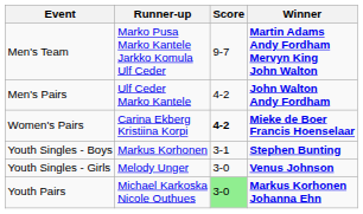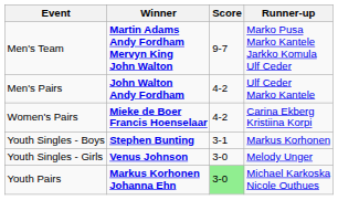 <table class="wikitable">
 <tr>
 <th>Event</th>
+<th>Winner</th>
+<th>Score</th>
 <th>Runner-up</th>
-<th>Score</th>
-<th>Winner</th>
 </tr>
 <tr>
 <td>Men's Team</td>
+<td> <strong><a href='#'>Martin Adams</a><br><a href='#'>Andy Fordham</a><br><a href='#'>Mervyn King</a><br><a href='#'>John Walton</a></strong></td>
+<td>9-7</td>
 <td> <a href='#'>Marko Pusa</a><br><a href='#'>Marko Kantele</a><br><a href='#'>Jarkko Komula</a><br><a href='#'>Ulf Ceder</a></td>
-<td>9-7</td>
-<td> <strong><a href='#'>Martin Adams</a><br><a href='#'>Andy Fordham</a><br><a href='#'>Mervyn King</a><br><a href='#'>John Walton</a></strong></td>
 </tr>
 <tr>
 <td>Men's Pairs</td>
+<td> <strong><a href='#'>John Walton</a><br><a href='#'>Andy Fordham</a></strong></td>
+<td>4-2</td>
 <td> <a href='#'>Ulf Ceder</a><br><a href='#'>Marko Kantele</a></td>
-<td>4-2</td>
-<td> <strong><a href='#'>John Walton</a><br><a href='#'>Andy Fordham</a></strong></td>
 </tr>
 <tr>
 <td>Women's Pairs</td>
+<td> <strong><a href='#'>Mieke de Boer</a><br><a href='#'>Francis Hoenselaar</a></strong></td>
+<td>4-2</td>
 <td> <a href='#'>Carina Ekberg</a><br><a href='#'>Kristiina Korpi</a></td>
-<td><strong>4-2</strong></td>
-<td> <strong><a href='#'>Mieke de Boer</a><br><a href='#'>Francis Hoenselaar</a></strong></td>
 </tr>
 <tr>
 <td>Youth Singles - Boys</td>
+<td> <strong><a href='#'>Stephen Bunting</a></strong></td>
+<td>3-1</td>
 <td> <a href='#'>Markus Korhonen</a></td>
-<td>3-1</td>
-<td> <strong><a href='#'>Stephen Bunting</a></strong></td>
 </tr>
 <tr>
 <td>Youth Singles - Girls</td>
+<td> <strong><a href='#'>Venus Johnson</a></strong></td>
+<td>3-0</td>
 <td> <a href='#'>Melody Unger</a></td>
-<td>3-0</td>
-<td> <strong><a href='#'>Venus Johnson</a></strong></td>
 </tr>
 <tr>
 <td>Youth Pairs</td>
+<td> <strong><a href='#'>Markus Korhonen</a><br><a href='#'>Johanna Ehn</a></strong></td>
+<td style="background: lightgreen;">3-0</td>
 <td> <a href='#'>Michael Karkoska</a><br><a href='#'>Nicole Outhues</a></td>
-<td style="background: lightgreen;">3-0</td>
-<td> <strong><a href='#'>Markus Korhonen</a><br><a href='#'>Johanna Ehn</a></strong></td>
 </tr>
 </table>
